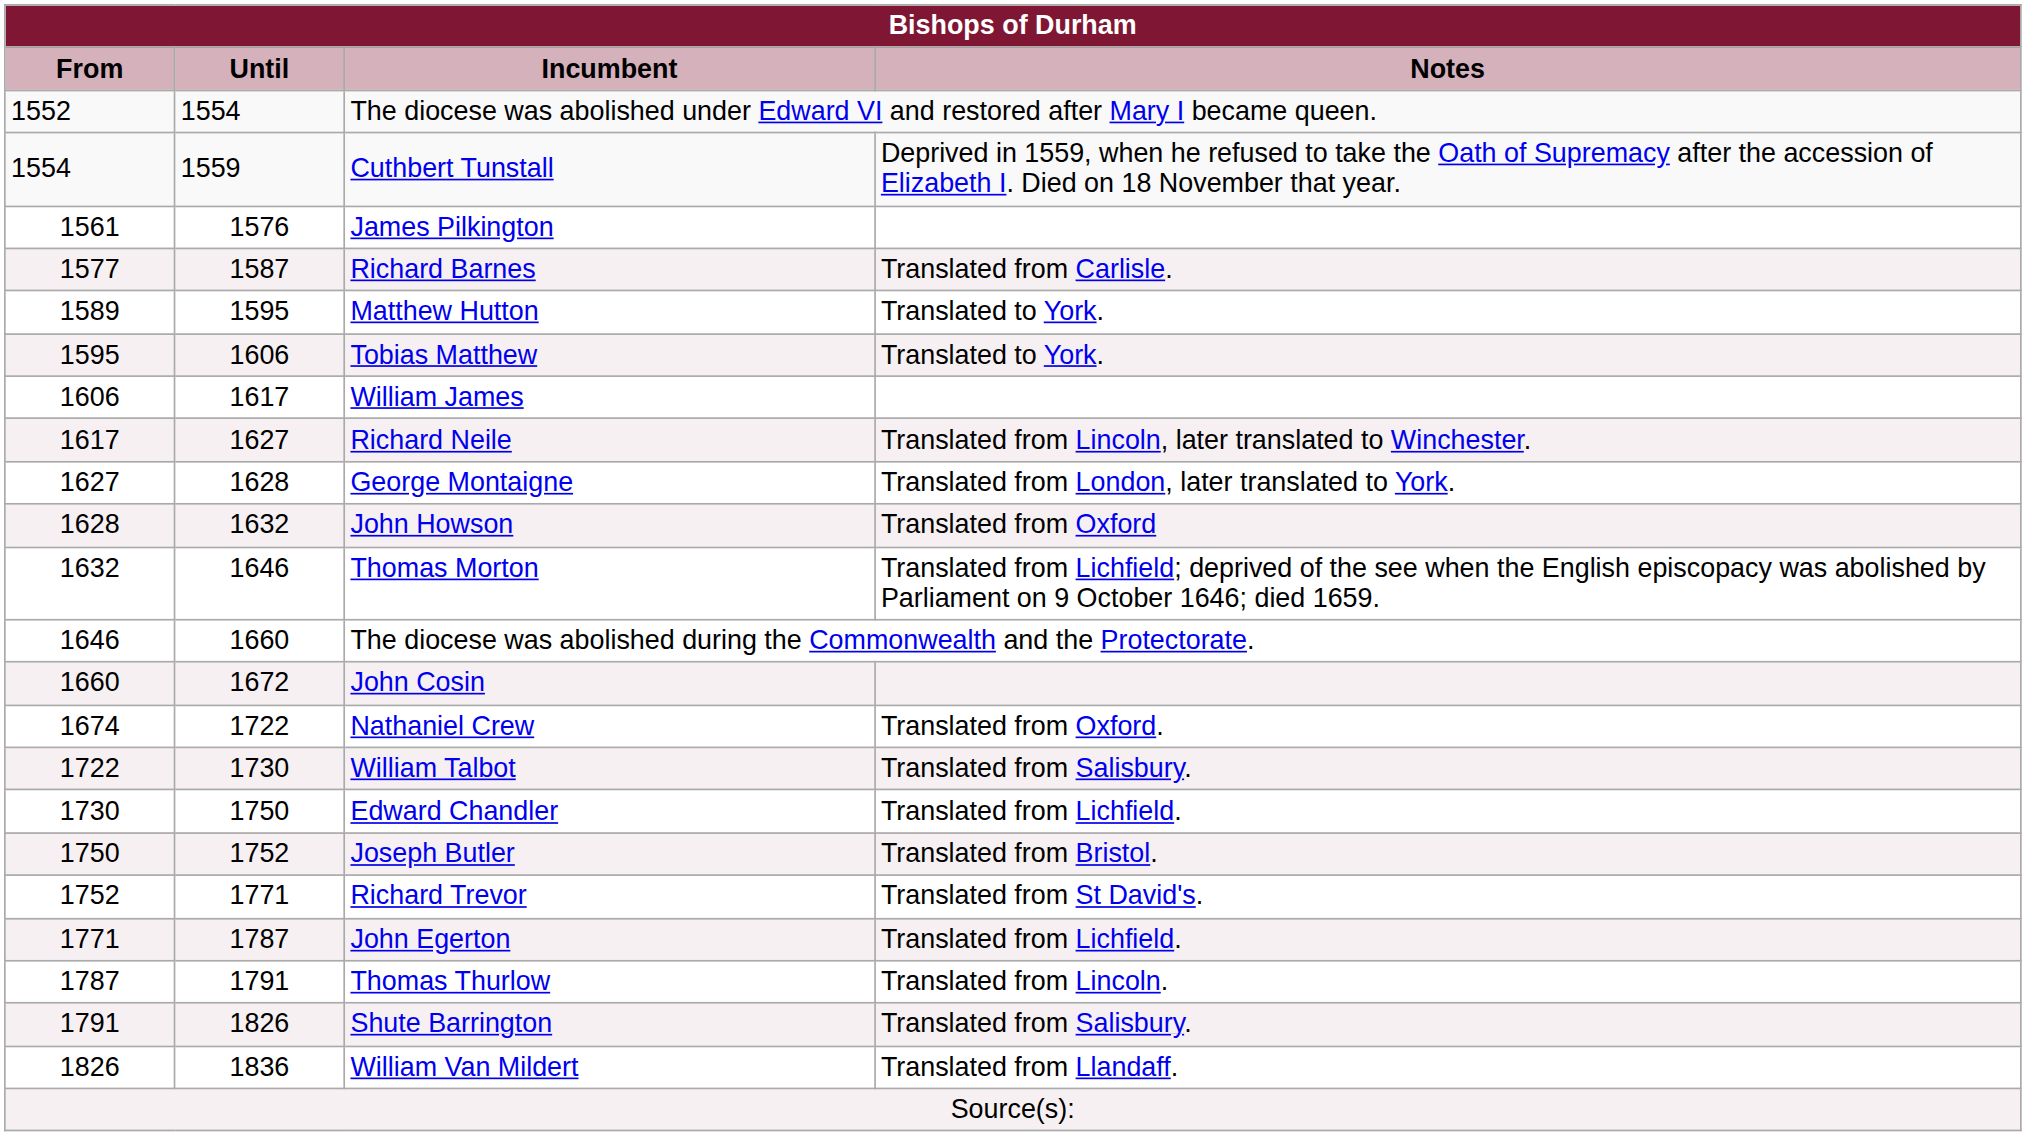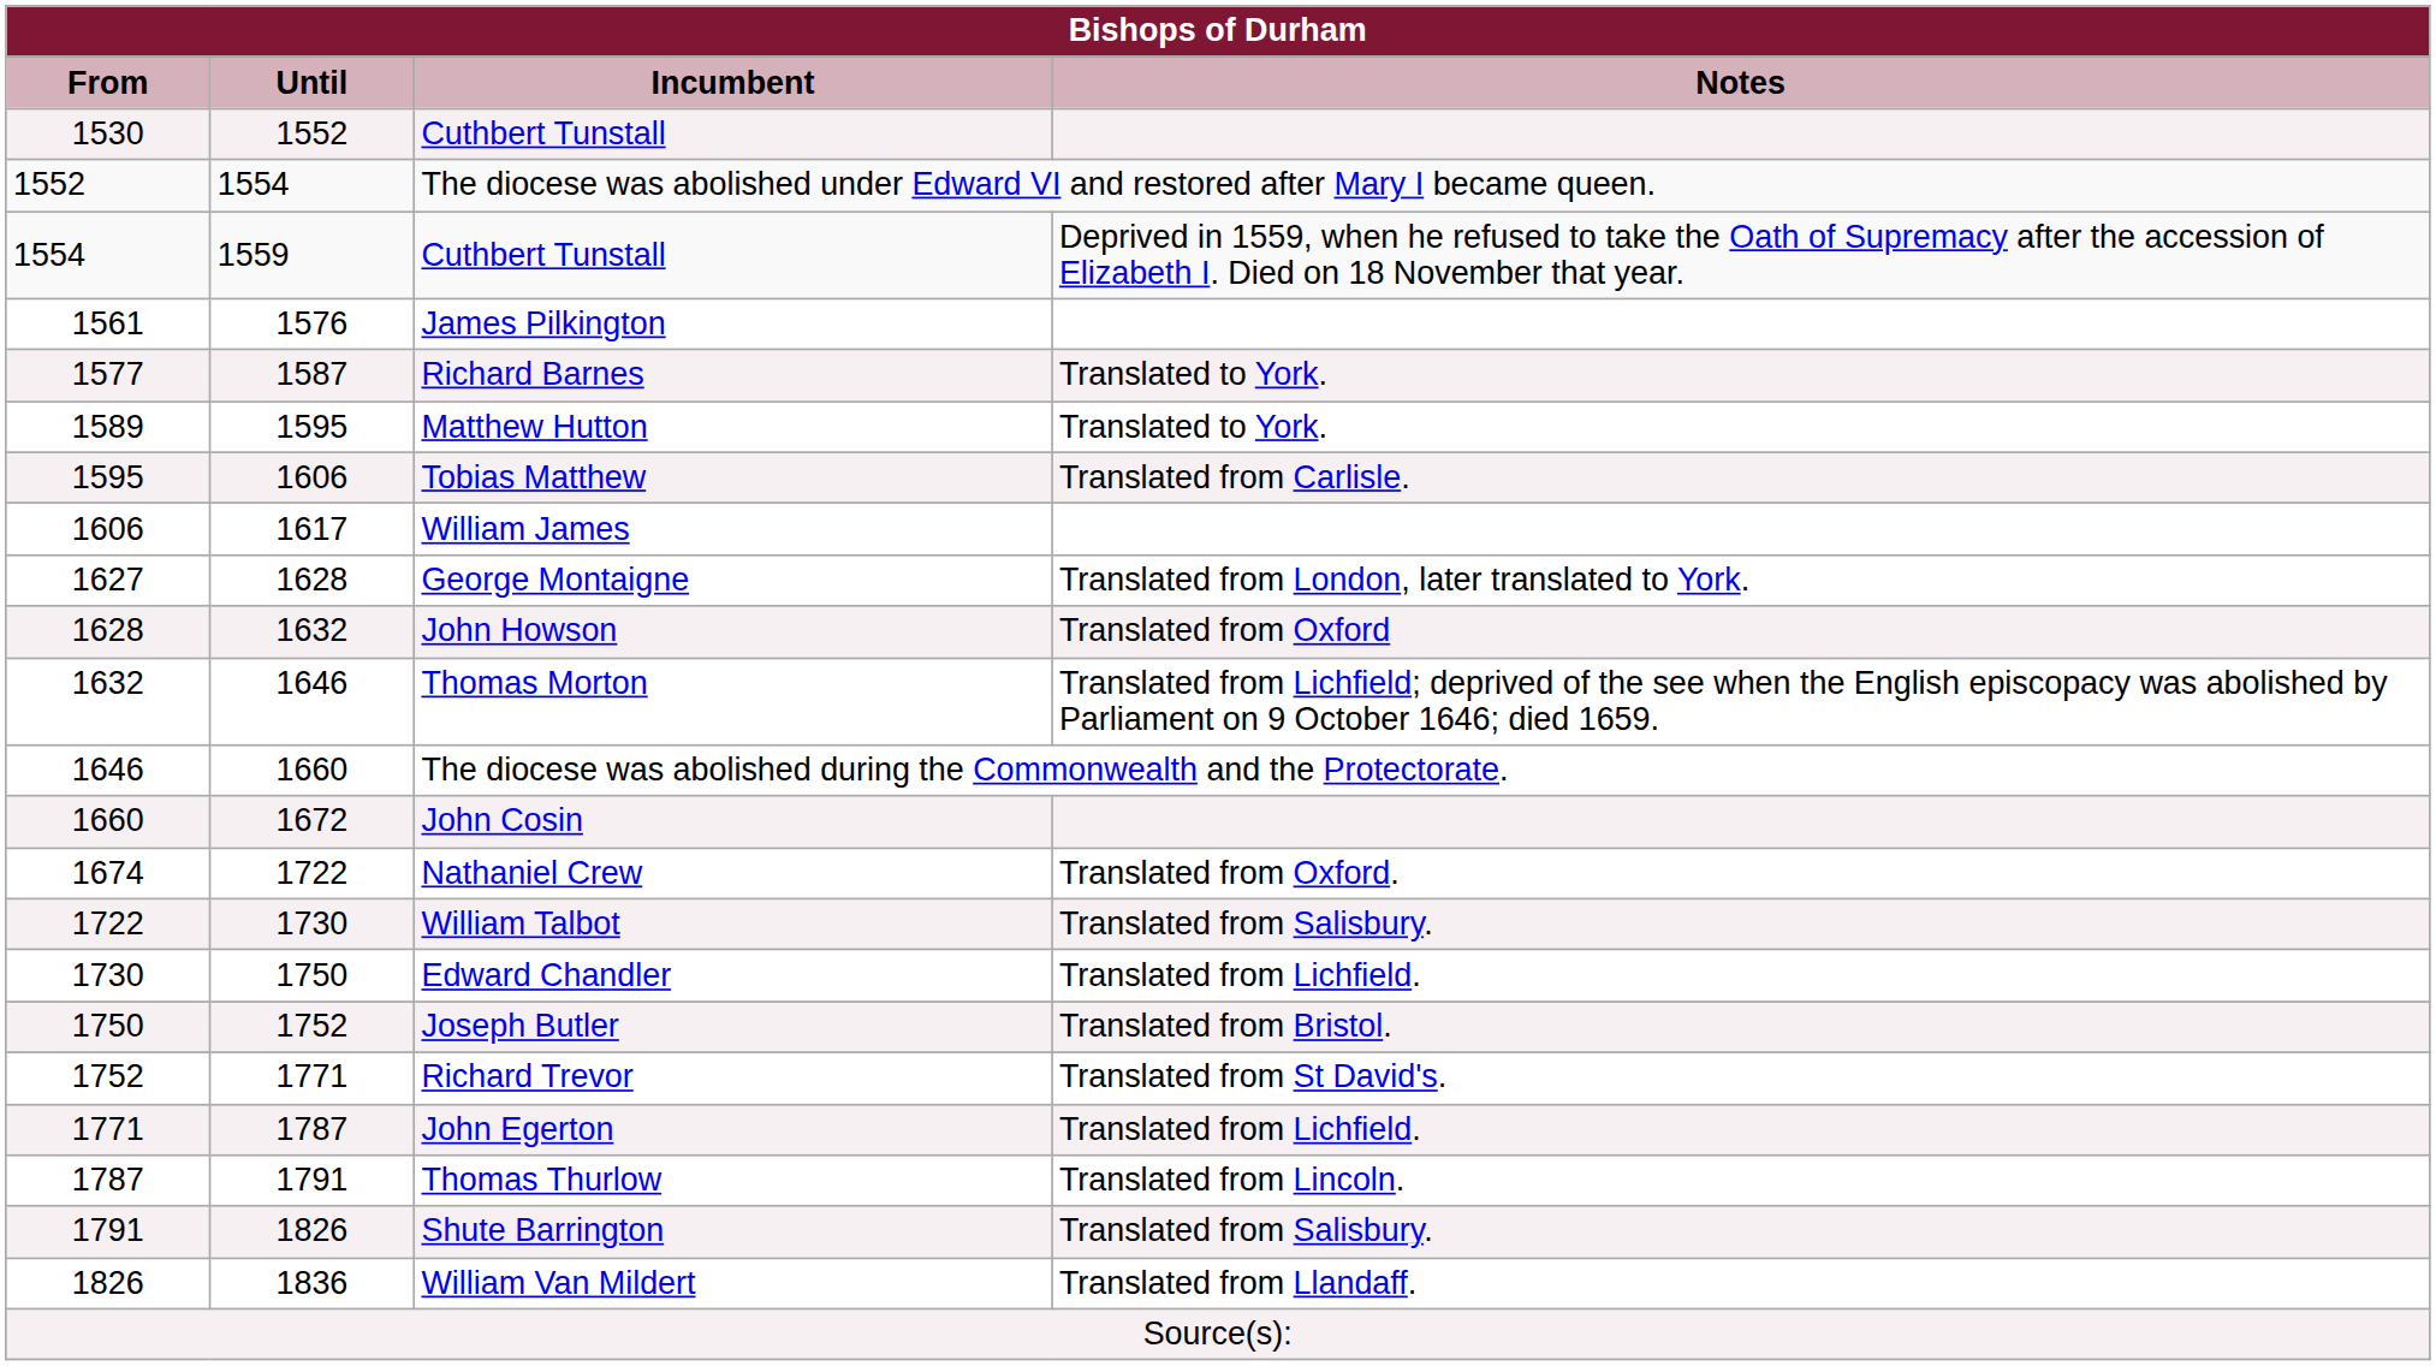 <table class="wikitable" style="width:95%;" border="1" cellpadding="2">
 <tr>
 <th colspan="4" style="background-color: #7F1734; color: white;">Bishops of Durham</th>
 </tr>
 <tr>
 <th style="background-color: #D4B1BB; width: 8%;">From</th>
 <th style="background-color: #D4B1BB; width: 8%;">Until</th>
 <th style="background-color: #D4B1BB; width: 25%;">Incumbent</th>
 <th style="background-color: #D4B1BB; width: 54%;">Notes</th>
+</tr>
+<tr valign="top" style="background-color: #F7F0F2;">
+<td style="text-align: center;">1530</td>
+<td style="text-align: center;">1552</td>
+<td> <a href='#'>Cuthbert Tunstall</a></td>
+<td></td>
 </tr>
 <tr>
 <td>1552</td>
 <td>1554</td>
 <td colspan="2">The diocese was abolished under <a href='#'>Edward VI</a> and restored after <a href='#'>Mary I</a> became queen.</td>
 </tr>
 <tr>
 <td>1554</td>
 <td>1559</td>
 <td> <a href='#'>Cuthbert Tunstall</a></td>
 <td>Deprived in 1559, when he refused to take the <a href='#'>Oath of Supremacy</a> after the accession of <a href='#'>Elizabeth I</a>. Died on 18 November that year.</td>
 </tr>
 <tr valign="top" style="background-color: white;">
 <td style="text-align: center;">1561</td>
 <td style="text-align: center;">1576</td>
 <td> <a href='#'>James Pilkington</a></td>
 <td></td>
 </tr>
 <tr valign="top" style="background-color: #F7F0F2;">
 <td style="text-align: center;">1577</td>
 <td style="text-align: center;">1587</td>
 <td> <a href='#'>Richard Barnes</a></td>
-<td>Translated from <a href='#'>Carlisle</a>.</td>
+<td>Translated to <a href='#'>York</a>.</td>
 </tr>
 <tr valign="top" style="background-color: white;">
 <td style="text-align: center;">1589</td>
 <td style="text-align: center;">1595</td>
 <td> <a href='#'>Matthew Hutton</a></td>
 <td>Translated to <a href='#'>York</a>.</td>
 </tr>
 <tr valign="top" style="background-color: #F7F0F2;">
 <td style="text-align: center;">1595</td>
 <td style="text-align: center;">1606</td>
 <td> <a href='#'>Tobias Matthew</a></td>
-<td>Translated to <a href='#'>York</a>.</td>
+<td>Translated from <a href='#'>Carlisle</a>.</td>
 </tr>
 <tr valign="top" style="background-color: white;">
 <td style="text-align: center;">1606</td>
 <td style="text-align: center;">1617</td>
 <td> <a href='#'>William James</a></td>
 <td></td>
-</tr>
-<tr valign="top" style="background-color: #F7F0F2;">
-<td style="text-align: center;">1617</td>
-<td style="text-align: center;">1627</td>
-<td> <a href='#'>Richard Neile</a></td>
-<td>Translated from <a href='#'>Lincoln</a>, later translated to <a href='#'>Winchester</a>.</td>
 </tr>
 <tr valign="top" style="background-color: white;">
 <td style="text-align: center;">1627</td>
 <td style="text-align: center;">1628</td>
 <td> <a href='#'>George Montaigne</a></td>
 <td>Translated from <a href='#'>London</a>, later translated to <a href='#'>York</a>.</td>
 </tr>
 <tr valign="top" style="background-color: #F7F0F2;">
 <td style="text-align: center;">1628</td>
 <td style="text-align: center;">1632</td>
 <td> <a href='#'>John Howson</a></td>
 <td>Translated from <a href='#'>Oxford</a></td>
 </tr>
 <tr valign="top" style="background-color: white;">
 <td style="text-align: center;">1632</td>
 <td style="text-align: center;">1646</td>
 <td> <a href='#'>Thomas Morton</a></td>
 <td>Translated from <a href='#'>Lichfield</a>; deprived of the see when the English episcopacy was abolished by Parliament on 9 October 1646; died 1659.</td>
 </tr>
 <tr valign=top bgcolor="white">
 <td align=center>1646</td>
 <td align=center>1660</td>
 <td colspan=2>The diocese was abolished during the <a href='#'>Commonwealth</a> and the <a href='#'>Protectorate</a>.</td>
 </tr>
 <tr valign="top" style="background-color: #F7F0F2;">
 <td style="text-align: center;">1660</td>
 <td style="text-align: center;">1672</td>
 <td> <a href='#'>John Cosin</a></td>
 <td></td>
 </tr>
 <tr valign="top" style="background-color: white;">
 <td style="text-align: center;">1674</td>
 <td style="text-align: center;">1722</td>
 <td> <a href='#'>Nathaniel Crew</a></td>
 <td>Translated from <a href='#'>Oxford</a>.</td>
 </tr>
 <tr valign="top" style="background-color: #F7F0F2;">
 <td style="text-align: center;">1722</td>
 <td style="text-align: center;">1730</td>
 <td> <a href='#'>William Talbot</a></td>
 <td>Translated from <a href='#'>Salisbury</a>.</td>
 </tr>
 <tr valign="top" style="background-color: white;">
 <td style="text-align: center;">1730</td>
 <td style="text-align: center;">1750</td>
 <td> <a href='#'>Edward Chandler</a></td>
 <td>Translated from <a href='#'>Lichfield</a>.</td>
 </tr>
 <tr valign="top" style="background-color: #F7F0F2;">
 <td style="text-align: center;">1750</td>
 <td style="text-align: center;">1752</td>
 <td> <a href='#'>Joseph Butler</a></td>
 <td>Translated from <a href='#'>Bristol</a>.</td>
 </tr>
 <tr valign="top" style="background-color: white;">
 <td style="text-align: center;">1752</td>
 <td style="text-align: center;">1771</td>
 <td> <a href='#'>Richard Trevor</a></td>
 <td>Translated from <a href='#'>St David's</a>.</td>
 </tr>
 <tr valign="top" style="background-color: #F7F0F2;">
 <td style="text-align: center;">1771</td>
 <td style="text-align: center;">1787</td>
 <td> <a href='#'>John Egerton</a></td>
 <td>Translated from <a href='#'>Lichfield</a>.</td>
 </tr>
 <tr valign="top" style="background-color: white;">
 <td style="text-align: center;">1787</td>
 <td style="text-align: center;">1791</td>
 <td> <a href='#'>Thomas Thurlow</a></td>
 <td>Translated from <a href='#'>Lincoln</a>.</td>
 </tr>
 <tr valign="top" style="background-color: #F7F0F2;">
 <td style="text-align: center;">1791</td>
 <td style="text-align: center;">1826</td>
 <td> <a href='#'>Shute Barrington</a></td>
 <td>Translated from <a href='#'>Salisbury</a>.</td>
 </tr>
 <tr valign="top" style="background-color: white;">
 <td style="text-align: center;">1826</td>
 <td style="text-align: center;">1836</td>
 <td> <a href='#'>William Van Mildert</a></td>
 <td>Translated from <a href='#'>Llandaff</a>.</td>
 </tr>
 <tr valign="top" style="background-color: #F7F0F2;">
 <td align=center colspan="4">Source(s):</td>
 </tr>
 </table>
